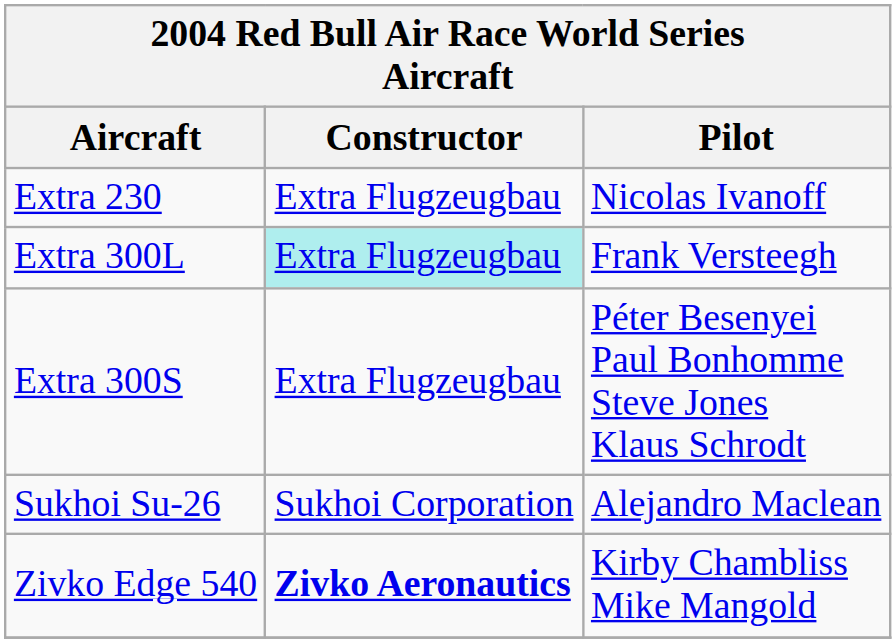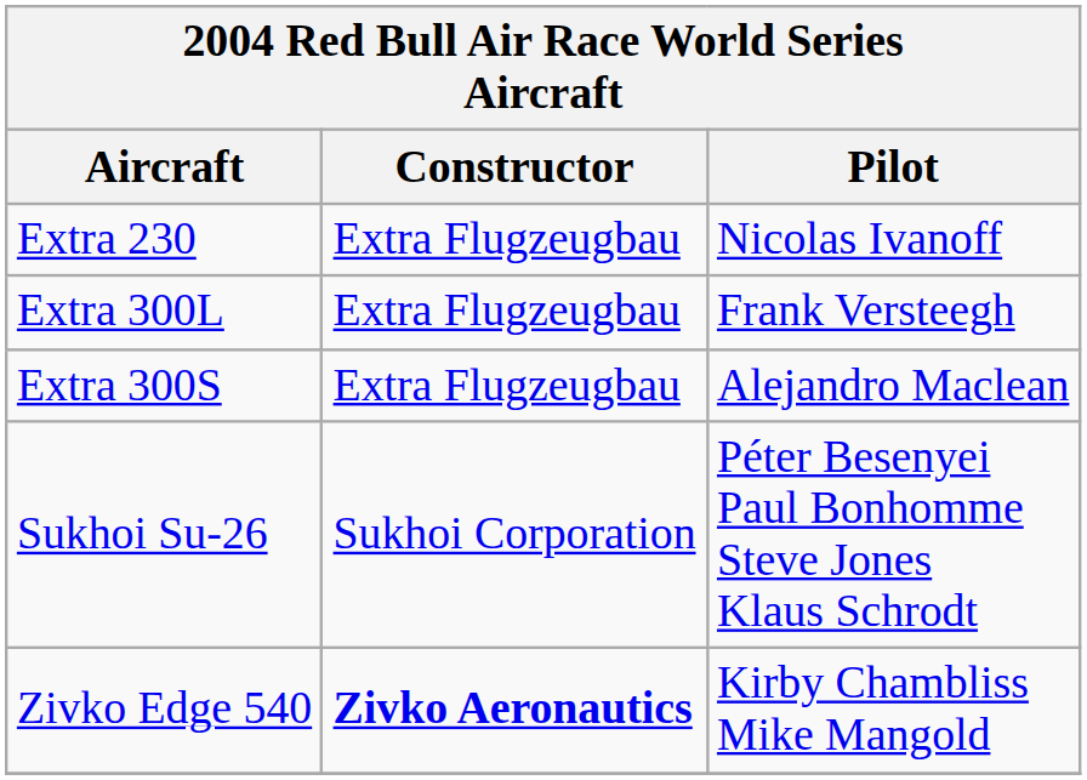 <table class="wikitable">
 <tr>
 <th colspan=13 align=center>2004 Red Bull Air Race World Series<br>Aircraft</th>
 </tr>
 <tr>
 <th>Aircraft</th>
 <th>Constructor</th>
 <th>Pilot</th>
 </tr>
 <tr>
 <td><a href='#'>Extra 230</a></td>
 <td> <a href='#'>Extra Flugzeugbau</a></td>
 <td> <a href='#'>Nicolas Ivanoff</a></td>
 </tr>
 <tr>
 <td><a href='#'>Extra 300L</a></td>
-<td style="background: paleturquoise;"> <a href='#'>Extra Flugzeugbau</a></td>
+<td> <a href='#'>Extra Flugzeugbau</a></td>
 <td> <a href='#'>Frank Versteegh</a></td>
 </tr>
 <tr>
 <td><a href='#'>Extra 300S</a></td>
 <td> <a href='#'>Extra Flugzeugbau</a></td>
-<td> <a href='#'>Péter Besenyei</a><br>  <a href='#'>Paul Bonhomme</a><br> <a href='#'>Steve Jones</a><br> <a href='#'>Klaus Schrodt</a></td>
+<td> <a href='#'>Alejandro Maclean</a></td>
 </tr>
 <tr>
 <td><a href='#'>Sukhoi Su-26</a></td>
 <td> <a href='#'>Sukhoi Corporation</a></td>
-<td> <a href='#'>Alejandro Maclean</a></td>
+<td> <a href='#'>Péter Besenyei</a><br>  <a href='#'>Paul Bonhomme</a><br> <a href='#'>Steve Jones</a><br> <a href='#'>Klaus Schrodt</a></td>
 </tr>
 <tr>
 <td><a href='#'>Zivko Edge 540</a></td>
 <td><strong> <a href='#'>Zivko Aeronautics</a></strong></td>
 <td> <a href='#'>Kirby Chambliss</a><br> <a href='#'>Mike Mangold</a></td>
 </tr>
 <tr>
 </tr>
 </table>
